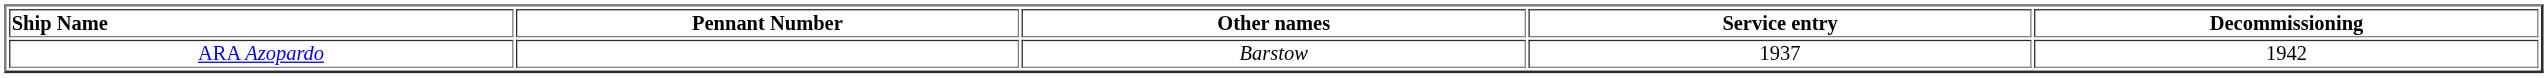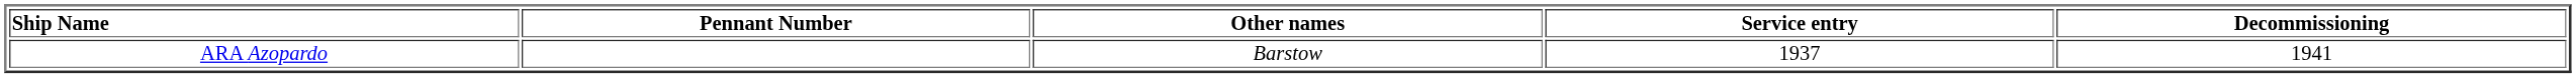 <table width="100%" border="2">
 <tr>
 <th width="16%" align="left">Ship Name</th>
 <th width="16%" align="center">Pennant Number</th>
 <th width="16%" align="center">Other names</th>
 <th width="16%" align="center">Service entry</th>
 <th width="16%" align="center">Decommissioning</th>
 </tr>
 <tr>
 <td align="center"><a href='#'>ARA <em>Azopardo</em></a></td>
 <td align="center"></td>
 <td align="center"><em>Barstow</em></td>
 <td align="center">1937</td>
-<td align="center">1942 </td>
+<td align="center">1941 </td>
 </tr>
 </table>
